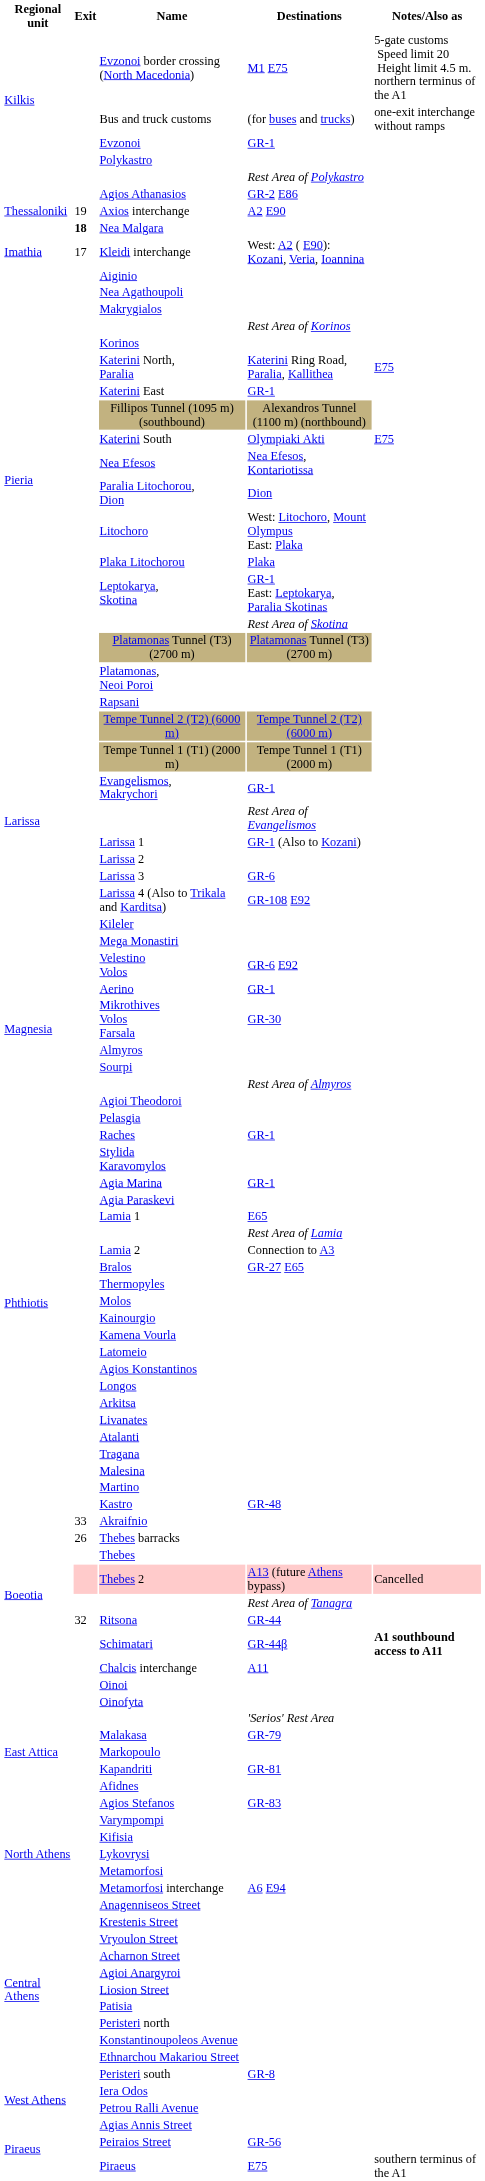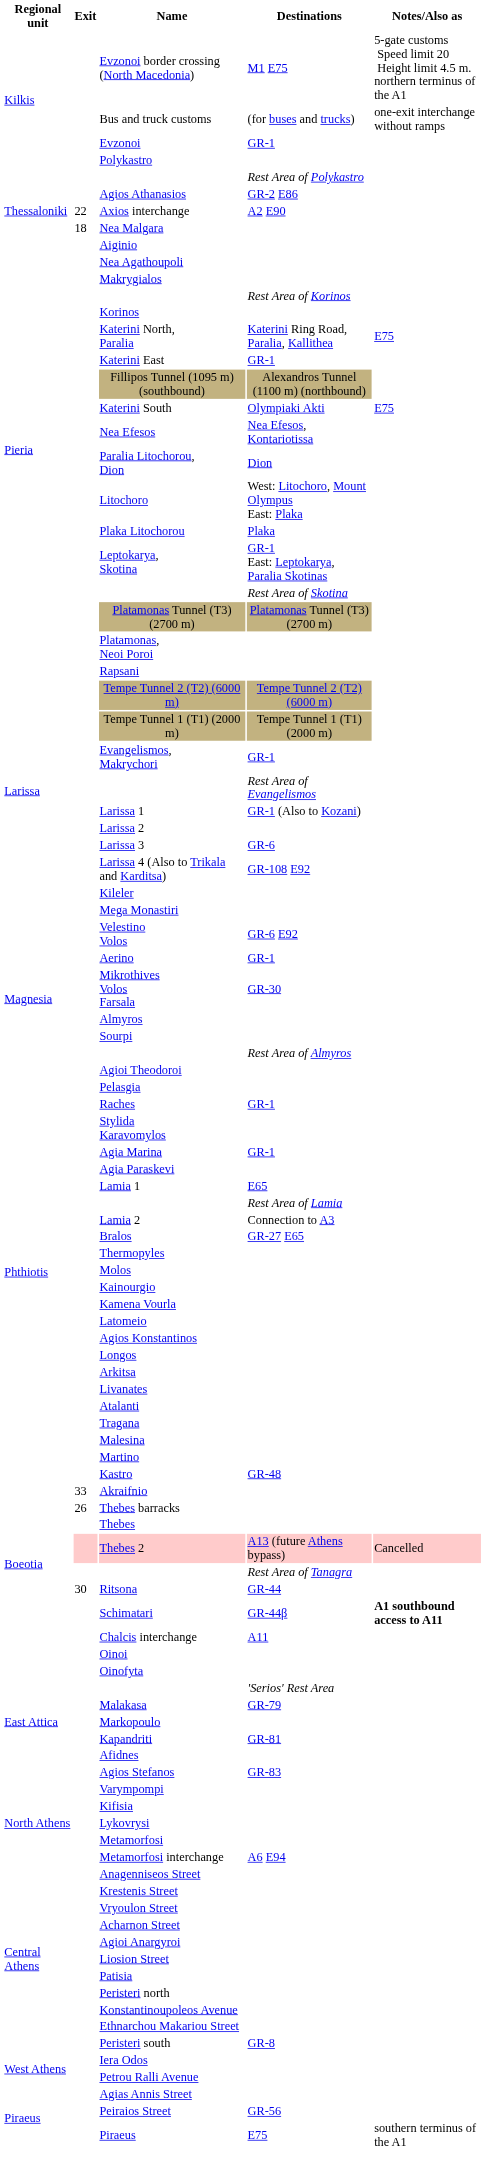 <table class="collapsible uncollapsed">
 <tr>
 <th scope="col">Regional unit</th>
 <th scope="col">Exit</th>
 <th scope="col">Name</th>
 <th scope="col">Destinations</th>
 <th scope="col">Notes/Also as</th>
 </tr>
 <tr>
 <td rowspan="4"><a href='#'>Kilkis</a></td>
 <td></td>
 <td><a href='#'>Evzonoi</a> border crossing (<a href='#'>North Macedonia</a>)</td>
 <td> <a href='#'>M1</a>  <a href='#'>E75</a> <br> </td>
 <td>5-gate customs<br> Speed limit 20<br> Height limit 4.5 m.<br>northern terminus of the A1</td>
 </tr>
 <tr>
 <td></td>
 <td>Bus and truck customs</td>
 <td> (for <a href='#'>buses</a> and <a href='#'>trucks</a>)</td>
 <td>one-exit interchange without ramps</td>
 </tr>
 <tr>
 <td></td>
 <td><a href='#'>Evzonoi</a></td>
 <td> <a href='#'>GR-1</a></td>
 <td></td>
 </tr>
 <tr>
 <td></td>
 <td><a href='#'>Polykastro</a></td>
 <td></td>
 <td></td>
 </tr>
 <tr>
 <td></td>
 <td></td>
 <td>   </td>
 <td><em>Rest Area of <a href='#'>Polykastro</a></em></td>
 <td></td>
 </tr>
 <tr>
 <td rowspan="3"><a href='#'>Thessaloniki</a></td>
 <td></td>
 <td><a href='#'>Agios Athanasios</a></td>
 <td> <a href='#'>GR-2</a>  <a href='#'>E86</a></td>
 <td></td>
 </tr>
 <tr>
-<td>19</td>
+<td>22</td>
 <td><a href='#'>Axios</a> interchange</td>
 <td> <a href='#'>A2</a>  <a href='#'>E90</a></td>
 <td></td>
 </tr>
 <tr>
-<td><strong>18</strong></td>
+<td>18</td>
 <td><a href='#'>Nea Malgara</a></td>
 <td></td>
-<td></td>
-</tr>
-<tr>
-<td><a href='#'>Imathia</a></td>
-<td>17</td>
-<td><a href='#'>Kleidi</a> interchange</td>
-<td>West:  <a href='#'>A2</a> ( <a href='#'>E90</a>): <a href='#'>Kozani</a>, <a href='#'>Veria</a>, <a href='#'>Ioannina</a></td>
 <td></td>
 </tr>
 <tr>
 <td rowspan="17"><a href='#'>Pieria</a></td>
 <td></td>
 <td><a href='#'>Aiginio</a></td>
 <td></td>
 <td></td>
 </tr>
 <tr>
 <td></td>
 <td><a href='#'>Nea Agathoupoli</a></td>
 <td></td>
 <td></td>
 </tr>
 <tr>
 <td></td>
 <td><a href='#'>Makrygialos</a></td>
 <td></td>
 <td></td>
 </tr>
 <tr>
 <td></td>
 <td>   </td>
 <td><em>Rest Area of <a href='#'>Korinos</a></em></td>
 <td></td>
 </tr>
 <tr>
 <td></td>
 <td><a href='#'>Korinos</a></td>
 <td></td>
 <td></td>
 </tr>
 <tr>
 <td></td>
 <td><a href='#'>Katerini</a> North,<br><a href='#'>Paralia</a></td>
 <td><a href='#'>Katerini</a> Ring Road,<br>  <a href='#'>Paralia</a>, <a href='#'>Kallithea</a></td>
 <td> <a href='#'>E75</a></td>
 </tr>
 <tr>
 <td></td>
 <td><a href='#'>Katerini</a> East</td>
 <td> <a href='#'>GR-1</a></td>
 <td></td>
 </tr>
 <tr>
 <td></td>
 <td style="text-align:center; background:#c2b280;">Fillipos Tunnel (1095 m) (southbound)</td>
 <td style="text-align:center; background:#c2b280;">Alexandros Tunnel (1100 m) (northbound)</td>
 <td></td>
 </tr>
 <tr>
 <td></td>
 <td><a href='#'>Katerini</a> South</td>
 <td> <a href='#'>Olympiaki Akti</a></td>
 <td> <a href='#'>E75</a></td>
 </tr>
 <tr>
 <td></td>
 <td><a href='#'>Nea Efesos</a></td>
 <td>  <a href='#'>Nea Efesos</a>, <a href='#'>Kontariotissa</a></td>
 <td></td>
 </tr>
 <tr>
 <td></td>
 <td><a href='#'>Paralia Litochorou</a>,<br><a href='#'>Dion</a></td>
 <td><a href='#'>Dion</a></td>
 <td></td>
 </tr>
 <tr>
 <td></td>
 <td><a href='#'>Litochoro</a></td>
 <td>West: <a href='#'>Litochoro</a>,  <a href='#'>Mount Olympus</a><br>East:  <a href='#'>Plaka</a></td>
 <td></td>
 </tr>
 <tr>
 <td></td>
 <td><a href='#'>Plaka Litochorou</a></td>
 <td> <a href='#'>Plaka</a></td>
 <td></td>
 </tr>
 <tr>
 <td></td>
 <td><a href='#'>Leptokarya</a>,<br><a href='#'>Skotina</a></td>
 <td> <a href='#'>GR-1</a><br>East:   <a href='#'>Leptokarya</a>,  <a href='#'>Paralia Skotinas</a></td>
 <td></td>
 </tr>
 <tr>
 <td></td>
 <td>   </td>
 <td><em>Rest Area of <a href='#'>Skotina</a></em></td>
 <td></td>
 </tr>
 <tr>
 <td></td>
 <td style="text-align:center; background:#c2b280;"><a href='#'>Platamonas</a> Tunnel (T3) (2700 m)</td>
 <td style="text-align:center; background:#c2b280;"><a href='#'>Platamonas</a> Tunnel (T3) (2700 m)</td>
 <td></td>
 </tr>
 <tr>
 <td></td>
 <td><a href='#'>Platamonas</a>,<br><a href='#'>Neoi Poroi</a></td>
 <td></td>
 <td></td>
 </tr>
 <tr>
 <td rowspan="11"><a href='#'>Larissa</a></td>
 <td></td>
 <td><a href='#'>Rapsani</a></td>
 <td></td>
 <td></td>
 </tr>
 <tr>
 <td></td>
 <td style="text-align:center; background:#c2b280;"><a href='#'>Tempe Tunnel 2 (T2) (6000 m)</a></td>
 <td style="text-align:center; background:#c2b280;"><a href='#'>Tempe Tunnel 2 (T2) (6000 m)</a></td>
 <td></td>
 </tr>
 <tr>
 <td></td>
 <td style="text-align:center; background:#c2b280;">Tempe Tunnel 1 (T1) (2000 m)</td>
 <td style="text-align:center; background:#c2b280;">Tempe Tunnel 1 (T1) (2000 m)</td>
 <td></td>
 </tr>
 <tr>
 <td></td>
 <td><a href='#'>Evangelismos</a>,<br><a href='#'>Makrychori</a></td>
 <td> <a href='#'>GR-1</a></td>
 <td></td>
 </tr>
 <tr>
 <td></td>
 <td>   </td>
 <td><em>Rest Area of <a href='#'>Evangelismos</a></em></td>
 <td></td>
 </tr>
 <tr>
 <td></td>
 <td><a href='#'>Larissa</a> 1</td>
 <td> <a href='#'>GR-1</a> (Also to <a href='#'>Kozani</a>)</td>
 <td></td>
 </tr>
 <tr>
 <td></td>
 <td><a href='#'>Larissa</a> 2</td>
 <td></td>
 <td></td>
 </tr>
 <tr>
 <td></td>
 <td><a href='#'>Larissa</a> 3</td>
 <td> <a href='#'>GR-6</a></td>
 <td></td>
 </tr>
 <tr>
 <td></td>
 <td><a href='#'>Larissa</a> 4 (Also to <a href='#'>Trikala</a> and <a href='#'>Karditsa</a>)</td>
 <td> <a href='#'>GR-108</a>  <a href='#'>E92</a></td>
 <td></td>
 </tr>
 <tr>
 <td></td>
 <td><a href='#'>Kileler</a></td>
 <td></td>
 <td></td>
 </tr>
 <tr>
 <td></td>
 <td><a href='#'>Mega Monastiri</a></td>
 <td></td>
 <td></td>
 </tr>
 <tr>
 <td rowspan="7"><a href='#'>Magnesia</a></td>
 <td></td>
 <td><a href='#'>Velestino</a><br><a href='#'>Volos</a></td>
 <td> <a href='#'>GR-6</a>  <a href='#'>E92</a></td>
 <td></td>
 </tr>
 <tr>
 <td></td>
 <td><a href='#'>Aerino</a></td>
 <td> <a href='#'>GR-1</a></td>
 <td></td>
 </tr>
 <tr>
 <td></td>
 <td><a href='#'>Mikrothives</a><br><a href='#'>Volos</a><br><a href='#'>Farsala</a></td>
 <td> <a href='#'>GR-30</a></td>
 <td></td>
 </tr>
 <tr>
 <td></td>
 <td><a href='#'>Almyros</a></td>
 <td></td>
 <td></td>
 </tr>
 <tr>
 <td></td>
 <td><a href='#'>Sourpi</a></td>
 <td></td>
 <td></td>
 </tr>
 <tr>
 <td></td>
 <td>   </td>
 <td><em>Rest Area of <a href='#'>Almyros</a></em></td>
 <td></td>
 </tr>
 <tr>
 <td></td>
 <td><a href='#'>Agioi Theodoroi</a></td>
 <td></td>
 <td></td>
 </tr>
 <tr>
 <td rowspan="22"><a href='#'>Phthiotis</a></td>
 <td></td>
 <td><a href='#'>Pelasgia</a></td>
 <td></td>
 <td></td>
 </tr>
 <tr>
 <td></td>
 <td><a href='#'>Raches</a></td>
 <td> <a href='#'>GR-1</a></td>
 <td></td>
 </tr>
 <tr>
 <td></td>
 <td><a href='#'>Stylida</a><br><a href='#'>Karavomylos</a></td>
 <td></td>
 <td></td>
 </tr>
 <tr>
 <td></td>
 <td><a href='#'>Agia Marina</a></td>
 <td> <a href='#'>GR-1</a></td>
 <td></td>
 </tr>
 <tr>
 <td></td>
 <td><a href='#'>Agia Paraskevi</a></td>
 <td></td>
 <td></td>
 </tr>
 <tr>
 <td></td>
 <td><a href='#'>Lamia</a> 1</td>
 <td> <a href='#'>E65</a></td>
 <td></td>
 </tr>
 <tr>
 <td></td>
 <td>   </td>
 <td><em>Rest Area of <a href='#'>Lamia</a></em></td>
 <td></td>
 </tr>
 <tr>
 <td></td>
 <td><a href='#'>Lamia</a> 2</td>
 <td>Connection to    <a href='#'>A3</a></td>
 <td></td>
 </tr>
 <tr>
 <td></td>
 <td><a href='#'>Bralos</a></td>
 <td> <a href='#'>GR-27</a>  <a href='#'>E65</a></td>
 <td></td>
 </tr>
 <tr>
 <td></td>
 <td><a href='#'>Thermopyles</a></td>
 <td></td>
 <td><br></td>
 </tr>
 <tr>
 <td></td>
 <td><a href='#'>Molos</a></td>
 <td></td>
 <td></td>
 </tr>
 <tr>
 <td></td>
 <td><a href='#'>Kainourgio</a></td>
 <td></td>
 <td></td>
 </tr>
 <tr>
 <td></td>
 <td><a href='#'>Kamena Vourla</a></td>
 <td></td>
 <td></td>
 </tr>
 <tr>
 <td></td>
 <td><a href='#'>Latomeio</a></td>
 <td></td>
 <td></td>
 </tr>
 <tr>
 <td></td>
 <td><a href='#'>Agios Konstantinos</a></td>
 <td></td>
 <td></td>
 </tr>
 <tr>
 <td></td>
 <td><a href='#'>Longos</a></td>
 <td></td>
 <td></td>
 </tr>
 <tr>
 <td></td>
 <td><a href='#'>Arkitsa</a></td>
 <td></td>
 <td></td>
 </tr>
 <tr>
 <td></td>
 <td><a href='#'>Livanates</a></td>
 <td></td>
 <td></td>
 </tr>
 <tr>
 <td></td>
 <td><a href='#'>Atalanti</a></td>
 <td></td>
 <td></td>
 </tr>
 <tr>
 <td></td>
 <td><a href='#'>Tragana</a></td>
 <td></td>
 <td></td>
 </tr>
 <tr>
 <td></td>
 <td><a href='#'>Malesina</a></td>
 <td></td>
 <td></td>
 </tr>
 <tr>
 <td></td>
 <td><a href='#'>Martino</a></td>
 <td></td>
 <td></td>
 </tr>
 <tr>
 <td rowspan="10"><a href='#'>Boeotia</a></td>
 <td></td>
 <td><a href='#'>Kastro</a></td>
 <td> <a href='#'>GR-48</a></td>
 <td></td>
 </tr>
 <tr>
 <td>33</td>
 <td><a href='#'>Akraifnio</a></td>
 <td></td>
 <td></td>
 </tr>
 <tr>
 <td>26</td>
 <td><a href='#'>Thebes</a> barracks</td>
 <td></td>
 <td></td>
 </tr>
 <tr>
 <td></td>
 <td><a href='#'>Thebes</a></td>
 <td></td>
 <td></td>
 </tr>
 <tr>
 <td style="background: #FFCBCB"></td>
 <td style="background: #FFCBCB"><a href='#'>Thebes</a> 2</td>
 <td style="background: #FFCBCB"> <a href='#'>A13</a> (future <a href='#'>Athens</a> bypass)</td>
 <td style="background: #FFCBCB">Cancelled</td>
 </tr>
 <tr>
 <td></td>
 <td>   </td>
 <td><em>Rest Area of <a href='#'>Tanagra</a></em></td>
 <td></td>
 </tr>
 <tr>
-<td>32</td>
+<td>30</td>
 <td><a href='#'>Ritsona</a></td>
 <td> <a href='#'>GR-44</a></td>
 <td></td>
 </tr>
 <tr>
 <td></td>
 <td><a href='#'>Schimatari</a></td>
 <td> <a href='#'>GR-44β</a></td>
 <td><strong>A1 southbound access to A11<br></strong></td>
 </tr>
 <tr>
 <td></td>
 <td><a href='#'>Chalcis</a> interchange</td>
 <td> <a href='#'>A11</a></td>
 <td></td>
 </tr>
 <tr>
 <td></td>
 <td><a href='#'>Oinoi</a></td>
 <td></td>
 <td></td>
 </tr>
 <tr>
 <td rowspan="7"><a href='#'>East Attica</a></td>
 <td></td>
 <td><a href='#'>Oinofyta</a></td>
 <td></td>
 <td></td>
 </tr>
 <tr>
 <td></td>
 <td>   </td>
 <td><em>'Serios' Rest Area</em></td>
 <td></td>
 </tr>
 <tr>
 <td></td>
 <td><a href='#'>Malakasa</a></td>
 <td> <a href='#'>GR-79</a></td>
 <td></td>
 </tr>
 <tr>
 <td></td>
 <td><a href='#'>Markopoulo</a></td>
 <td></td>
 <td></td>
 </tr>
 <tr>
 <td></td>
 <td><a href='#'>Kapandriti</a></td>
 <td> <a href='#'>GR-81</a></td>
 <td></td>
 </tr>
 <tr>
 <td></td>
 <td><a href='#'>Afidnes</a></td>
 <td></td>
 <td></td>
 </tr>
 <tr>
 <td></td>
 <td><a href='#'>Agios Stefanos</a></td>
 <td> <a href='#'>GR-83</a></td>
 <td></td>
 </tr>
 <tr>
 <td rowspan= 5><a href='#'>North Athens</a></td>
 <td></td>
 <td><a href='#'>Varympompi</a></td>
 <td></td>
 <td></td>
 </tr>
 <tr>
 <td></td>
 <td><a href='#'>Kifisia</a></td>
 <td></td>
 <td></td>
 </tr>
 <tr>
 <td></td>
 <td><a href='#'>Lykovrysi</a></td>
 <td></td>
 <td></td>
 </tr>
 <tr>
 <td></td>
 <td><a href='#'>Metamorfosi</a></td>
 <td></td>
 <td></td>
 </tr>
 <tr>
 <td></td>
 <td><a href='#'>Metamorfosi</a> interchange</td>
 <td> <a href='#'>A6</a>  <a href='#'>E94</a></td>
 <td></td>
 </tr>
 <tr>
 <td rowspan= 11><a href='#'>Central Athens</a></td>
 <td></td>
 <td><a href='#'>Anagenniseos Street</a></td>
 <td></td>
 <td></td>
 </tr>
 <tr>
 <td></td>
 <td><a href='#'>Krestenis Street</a></td>
 <td></td>
 <td></td>
 </tr>
 <tr>
 <td></td>
 <td><a href='#'>Vryoulon Street</a></td>
 <td></td>
 <td></td>
 </tr>
 <tr>
 <td></td>
 <td><a href='#'>Acharnon Street</a></td>
 <td></td>
 <td></td>
 </tr>
 <tr>
 <td></td>
 <td><a href='#'>Agioi Anargyroi</a></td>
 <td></td>
 <td></td>
 </tr>
 <tr>
 <td></td>
 <td><a href='#'>Liosion Street</a></td>
 <td></td>
 <td></td>
 </tr>
 <tr>
 <td></td>
 <td><a href='#'>Patisia</a></td>
 <td></td>
 <td></td>
 </tr>
 <tr>
 <td></td>
 <td><a href='#'>Peristeri</a> north</td>
 <td></td>
 <td></td>
 </tr>
 <tr>
 <td></td>
 <td><a href='#'>Konstantinoupoleos Avenue</a></td>
 <td></td>
 <td></td>
 </tr>
 <tr>
 <td></td>
 <td><a href='#'>Ethnarchou Makariou Street</a></td>
 <td></td>
 <td></td>
 </tr>
 <tr>
 <td></td>
 <td><a href='#'>Peristeri</a> south</td>
 <td> <a href='#'>GR-8</a></td>
 <td></td>
 </tr>
 <tr>
 <td rowspan= 2><a href='#'>West Athens</a></td>
 <td></td>
 <td><a href='#'>Iera Odos</a></td>
 <td></td>
 <td></td>
 </tr>
 <tr>
 <td></td>
 <td><a href='#'>Petrou Ralli Avenue</a></td>
 <td></td>
 <td></td>
 </tr>
 <tr>
 <td rowspan= 3><a href='#'>Piraeus</a></td>
 <td></td>
 <td><a href='#'>Agias Annis Street</a></td>
 <td></td>
 <td></td>
 </tr>
 <tr>
 <td></td>
 <td><a href='#'>Peiraios Street</a></td>
 <td> <a href='#'>GR-56</a></td>
 <td></td>
 </tr>
 <tr>
 <td></td>
 <td><a href='#'>Piraeus</a></td>
 <td> <a href='#'>E75</a></td>
 <td>southern terminus of the A1</td>
 </tr>
 </table>
